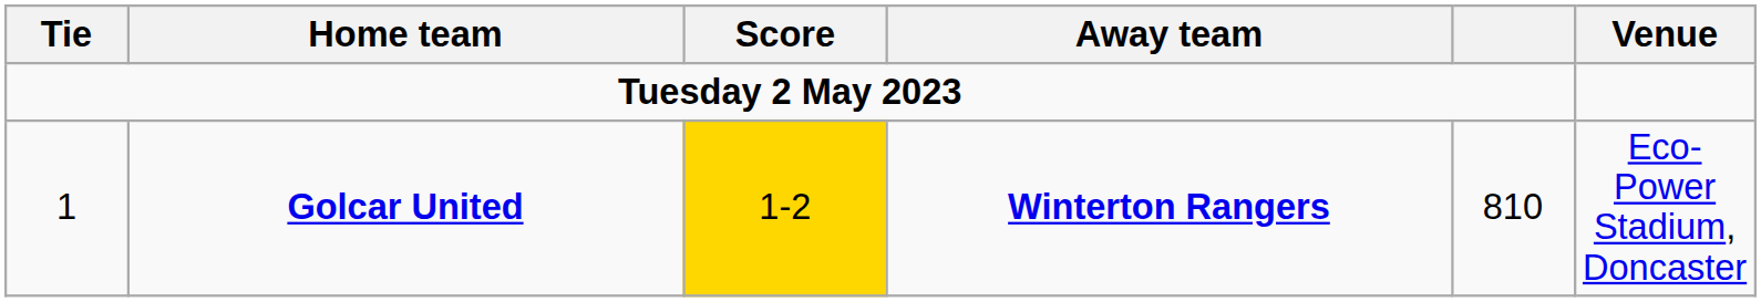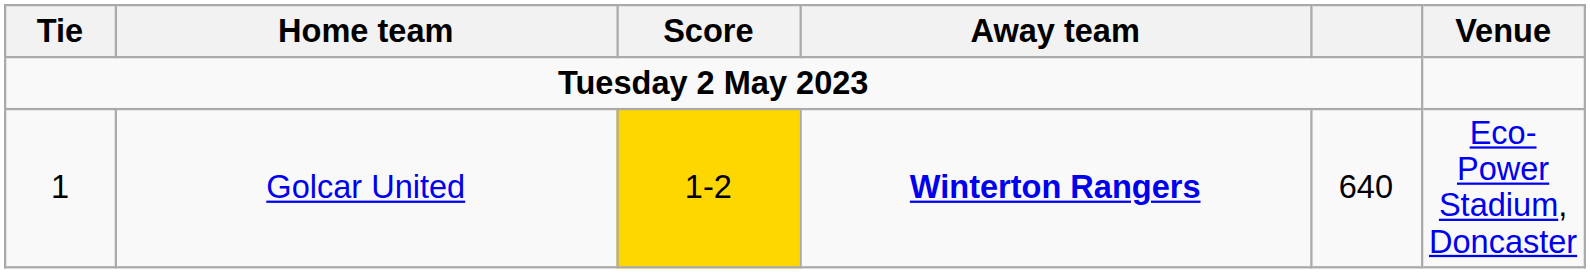 <table class="wikitable" style="width:700px;text-align:center;font-size:90%">
 <tr>
 <th scope="col" style="width: 7.50%">Tie</th>
 <th scope="col" style="width:36.25%">Home team</th>
 <th scope="col" style="width:12.50%">Score</th>
 <th scope="col" style="width:36.25%">Away team</th>
 <th scope="col" style="width: 7.50%"></th>
 <th scope="col" style="width:36.25%">Venue</th>
 </tr>
 <tr>
 <td colspan="5"><strong>Tuesday 2 May 2023</strong></td>
 </tr>
 <tr>
 <td>1</td>
-<td><strong><a href='#'>Golcar United</a></strong></td>
+<td><a href='#'>Golcar United</a></td>
 <td style="background: gold;">1-2</td>
 <td><strong><a href='#'>Winterton Rangers</a></strong></td>
-<td>810</td>
+<td>640</td>
 <td><a href='#'>Eco-Power Stadium</a>, <a href='#'>Doncaster </a></td>
 </tr>
 </table>
